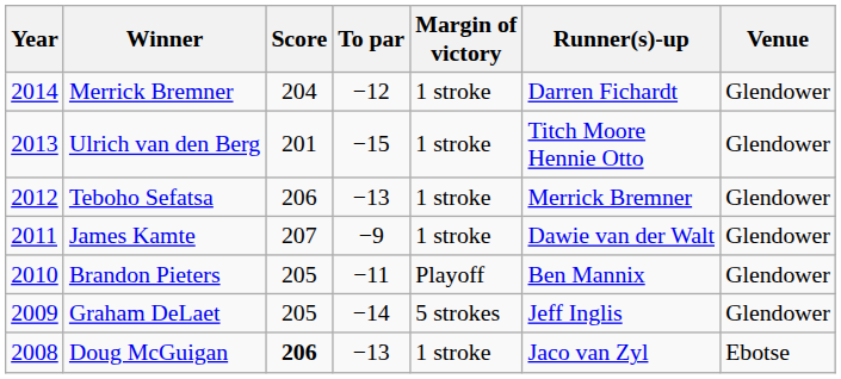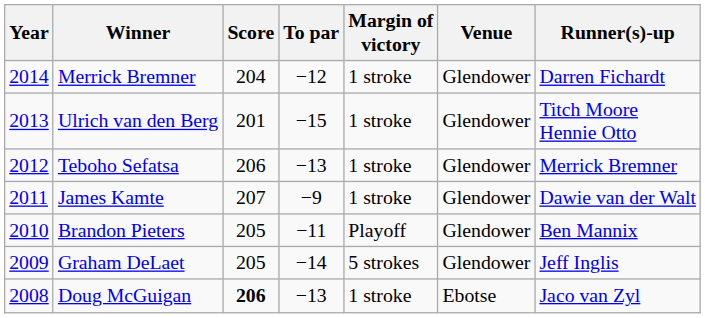 <table class=wikitable style="font-size:95%">
 <tr>
 <th>Year</th>
 <th>Winner</th>
 <th>Score</th>
 <th>To par</th>
 <th>Margin of<br>victory</th>
+<th>Venue</th>
 <th>Runner(s)-up</th>
-<th>Venue</th>
 </tr>
 <tr>
 <td><a href='#'>2014</a></td>
 <td> <a href='#'>Merrick Bremner</a></td>
 <td align=center>204</td>
 <td align=center>−12</td>
 <td>1 stroke</td>
+<td>Glendower</td>
 <td> <a href='#'>Darren Fichardt</a></td>
-<td>Glendower</td>
 </tr>
 <tr>
 <td><a href='#'>2013</a></td>
 <td> <a href='#'>Ulrich van den Berg</a></td>
 <td align=center>201</td>
 <td align=center>−15</td>
 <td>1 stroke</td>
+<td>Glendower</td>
 <td> <a href='#'>Titch Moore</a><br> <a href='#'>Hennie Otto</a></td>
-<td>Glendower</td>
 </tr>
 <tr>
 <td><a href='#'>2012</a></td>
 <td> <a href='#'>Teboho Sefatsa</a></td>
 <td align=center>206</td>
 <td align=center>−13</td>
 <td>1 stroke</td>
+<td>Glendower</td>
 <td> <a href='#'>Merrick Bremner</a></td>
-<td>Glendower</td>
 </tr>
 <tr>
 <td><a href='#'>2011</a></td>
 <td> <a href='#'>James Kamte</a></td>
 <td align=center>207</td>
 <td align=center>−9</td>
 <td>1 stroke</td>
+<td>Glendower</td>
 <td> <a href='#'>Dawie van der Walt</a></td>
-<td>Glendower</td>
 </tr>
 <tr>
 <td><a href='#'>2010</a></td>
 <td> <a href='#'>Brandon Pieters</a></td>
 <td align=center>205</td>
 <td align=center>−11</td>
 <td>Playoff</td>
+<td>Glendower</td>
 <td> <a href='#'>Ben Mannix</a></td>
-<td>Glendower</td>
 </tr>
 <tr>
 <td><a href='#'>2009</a></td>
 <td> <a href='#'>Graham DeLaet</a></td>
 <td align=center>205</td>
 <td align=center>−14</td>
 <td>5 strokes</td>
+<td>Glendower</td>
 <td> <a href='#'>Jeff Inglis</a></td>
-<td>Glendower</td>
 </tr>
 <tr>
 <td><a href='#'>2008</a></td>
 <td> <a href='#'>Doug McGuigan</a></td>
 <td align=center><strong>206</strong></td>
 <td align=center>−13</td>
 <td>1 stroke</td>
+<td>Ebotse</td>
 <td> <a href='#'>Jaco van Zyl</a></td>
-<td>Ebotse</td>
 </tr>
 </table>
